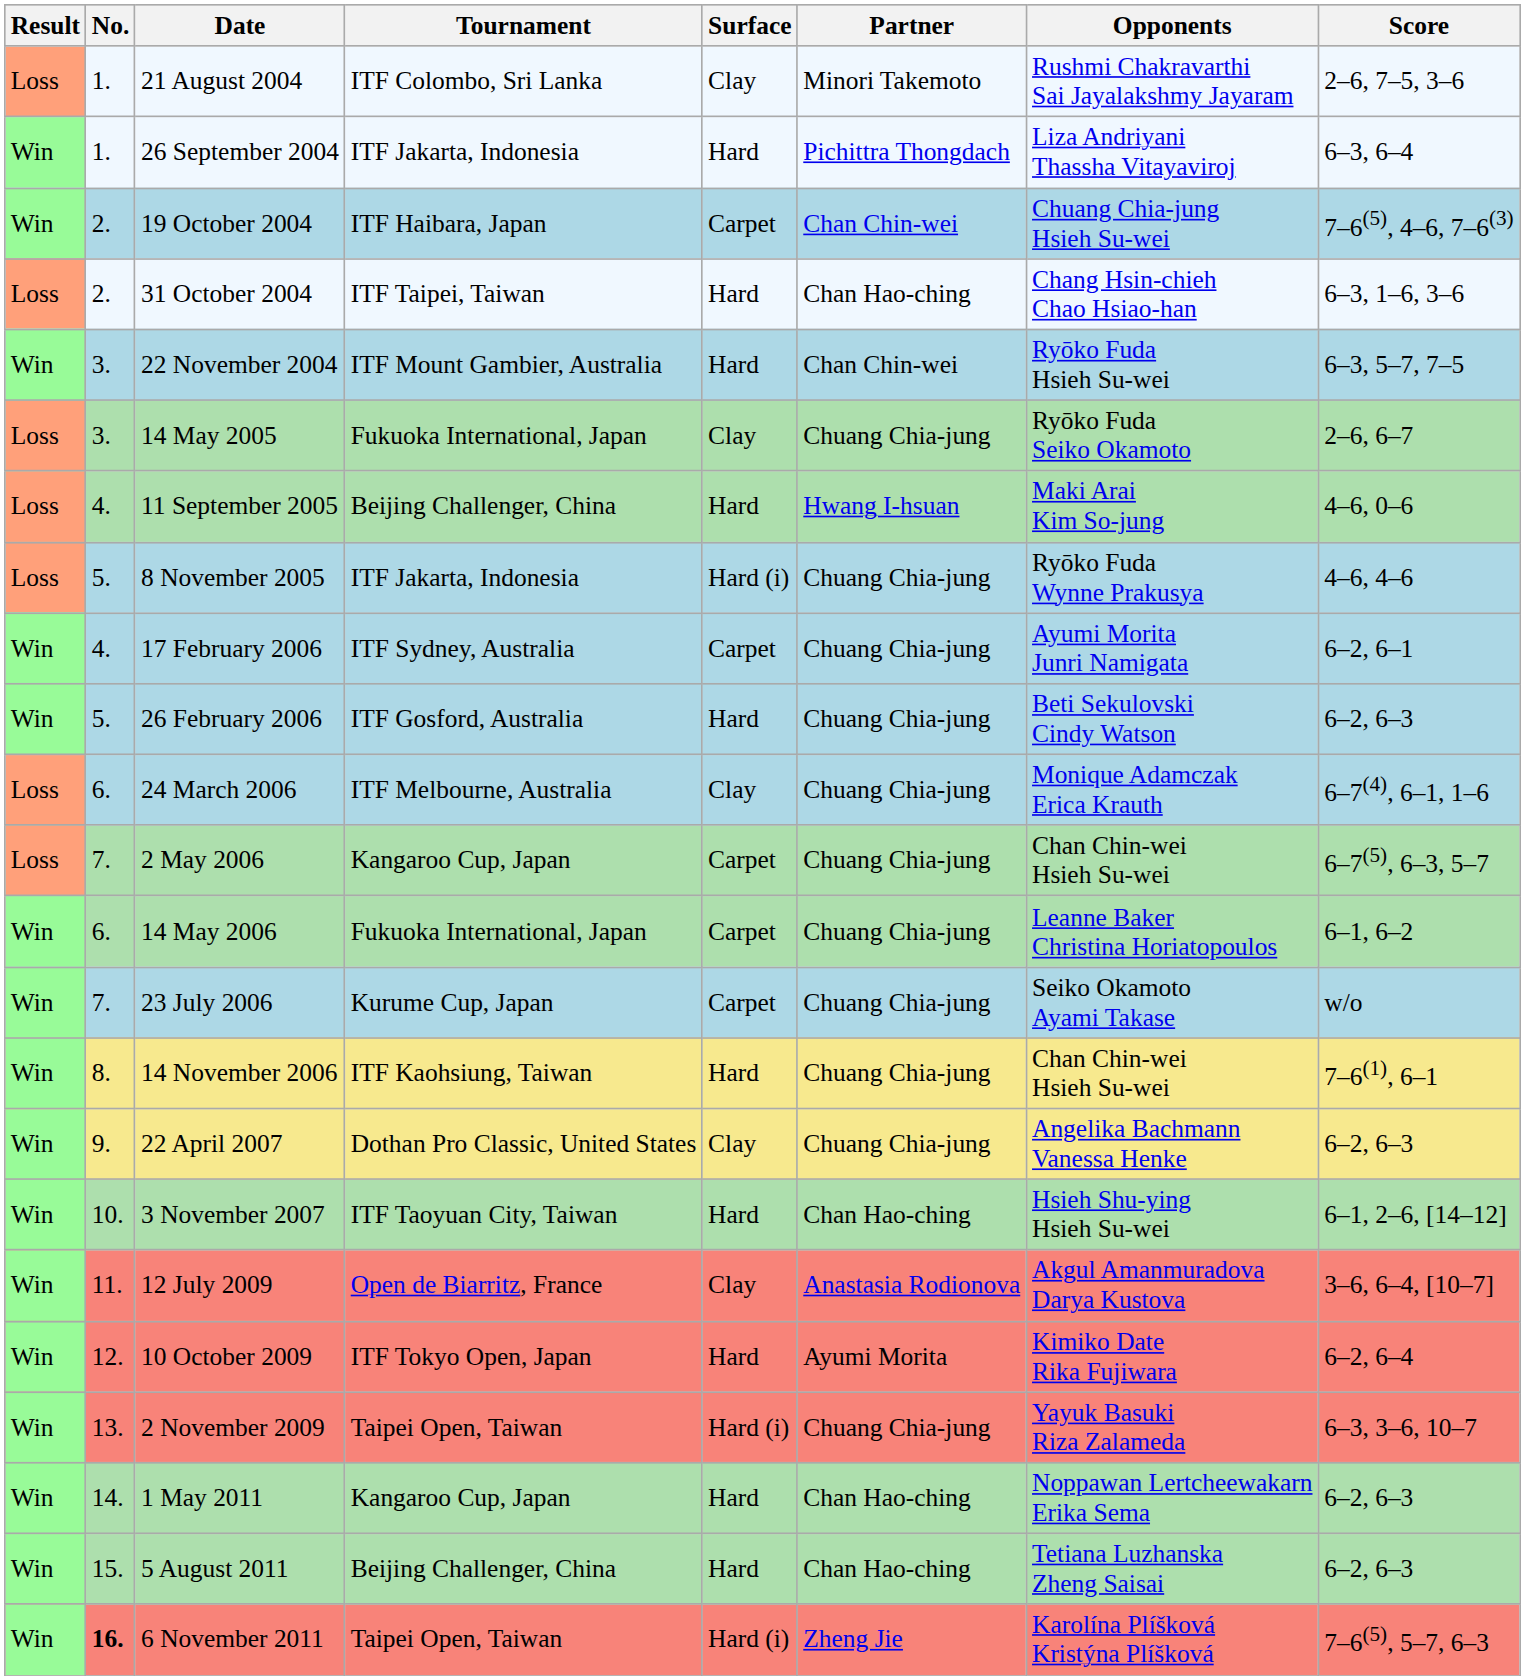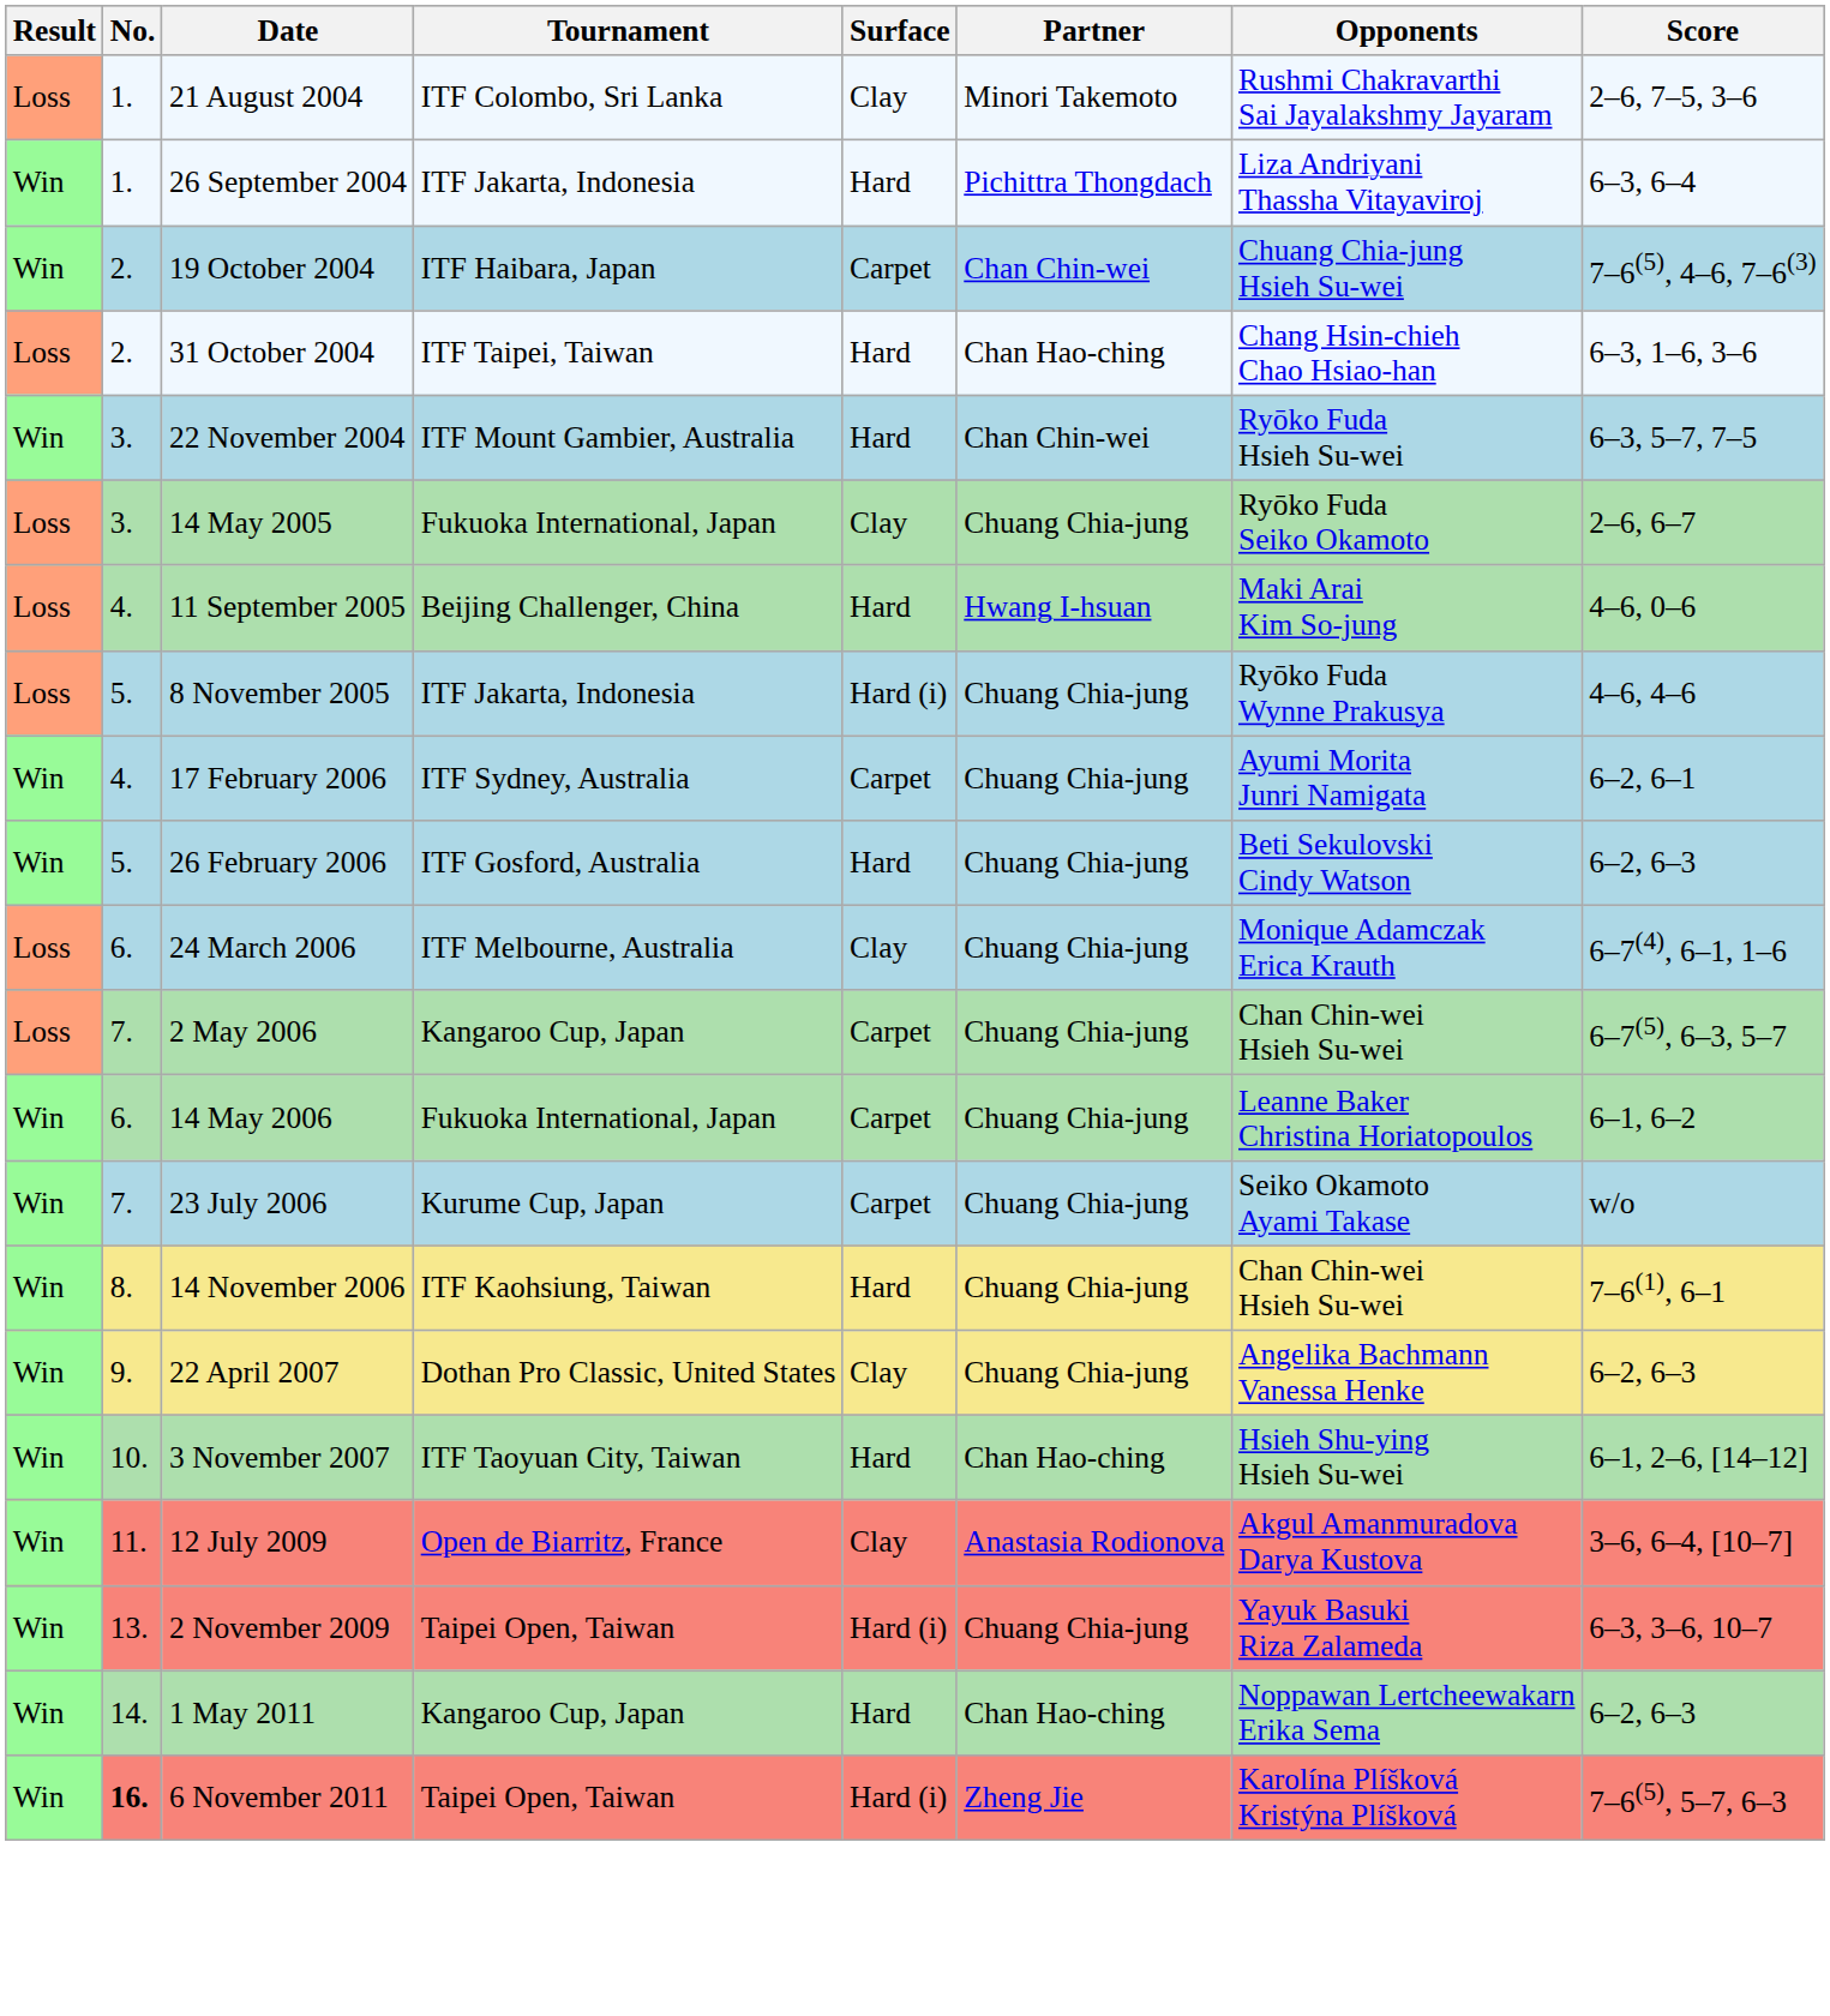 <table class="sortable wikitable" style=font-size:97%>
 <tr>
 <th>Result</th>
 <th class=unsortable>No.</th>
 <th>Date</th>
 <th>Tournament</th>
 <th>Surface</th>
 <th>Partner</th>
 <th>Opponents</th>
 <th class=unsortable>Score</th>
 </tr>
 <tr style="background:#f0f8ff;">
 <td style="background:#ffa07a;">Loss</td>
 <td>1.</td>
 <td>21 August 2004</td>
 <td>ITF Colombo, Sri Lanka</td>
 <td>Clay</td>
 <td> Minori Takemoto</td>
 <td> <a href='#'>Rushmi Chakravarthi</a> <br>  <a href='#'>Sai Jayalakshmy Jayaram</a></td>
 <td>2–6, 7–5, 3–6</td>
 </tr>
 <tr style="background:#f0f8ff;">
 <td style="background:#98fb98;">Win</td>
 <td>1.</td>
 <td>26 September 2004</td>
 <td>ITF Jakarta, Indonesia</td>
 <td>Hard</td>
 <td> <a href='#'>Pichittra Thongdach</a></td>
 <td> <a href='#'>Liza Andriyani</a>  <br>  <a href='#'>Thassha Vitayaviroj</a></td>
 <td>6–3, 6–4</td>
 </tr>
 <tr style="background:lightblue;">
 <td style="background:#98fb98;">Win</td>
 <td>2.</td>
 <td>19 October 2004</td>
 <td>ITF Haibara, Japan</td>
 <td>Carpet</td>
 <td> <a href='#'>Chan Chin-wei</a></td>
 <td> <a href='#'>Chuang Chia-jung</a> <br>  <a href='#'>Hsieh Su-wei</a></td>
 <td>7–6<sup>(5)</sup>, 4–6, 7–6<sup>(3)</sup></td>
 </tr>
 <tr style="background:#f0f8ff;">
 <td style="background:#ffa07a;">Loss</td>
 <td>2.</td>
 <td>31 October 2004</td>
 <td>ITF Taipei, Taiwan</td>
 <td>Hard</td>
 <td> Chan Hao-ching</td>
 <td> <a href='#'>Chang Hsin-chieh</a> <br>  <a href='#'>Chao Hsiao-han</a></td>
 <td>6–3, 1–6, 3–6</td>
 </tr>
 <tr style="background:lightblue;">
 <td style="background:#98fb98;">Win</td>
 <td>3.</td>
 <td>22 November 2004</td>
 <td>ITF Mount Gambier, Australia</td>
 <td>Hard</td>
 <td> Chan Chin-wei</td>
 <td> <a href='#'>Ryōko Fuda</a> <br>  Hsieh Su-wei</td>
 <td>6–3, 5–7, 7–5</td>
 </tr>
 <tr style="background:#addfad;">
 <td style="background:#ffa07a;">Loss</td>
 <td>3.</td>
 <td>14 May 2005</td>
 <td>Fukuoka International, Japan</td>
 <td>Clay</td>
 <td> Chuang Chia-jung</td>
 <td> Ryōko Fuda <br>  <a href='#'>Seiko Okamoto</a></td>
 <td>2–6, 6–7</td>
 </tr>
 <tr style="background:#addfad;">
 <td style="background:#ffa07a;">Loss</td>
 <td>4.</td>
 <td>11 September 2005</td>
 <td>Beijing Challenger, China</td>
 <td>Hard</td>
 <td> <a href='#'>Hwang I-hsuan</a></td>
 <td> <a href='#'>Maki Arai</a> <br>  <a href='#'>Kim So-jung</a></td>
 <td>4–6, 0–6</td>
 </tr>
 <tr style="background:lightblue;">
 <td style="background:#ffa07a;">Loss</td>
 <td>5.</td>
 <td>8 November 2005</td>
 <td>ITF Jakarta, Indonesia</td>
 <td>Hard (i)</td>
 <td> Chuang Chia-jung</td>
 <td> Ryōko Fuda <br>  <a href='#'>Wynne Prakusya</a></td>
 <td>4–6, 4–6</td>
 </tr>
 <tr style="background:lightblue;">
 <td style="background:#98fb98;">Win</td>
 <td>4.</td>
 <td>17 February 2006</td>
 <td>ITF Sydney, Australia</td>
 <td>Carpet</td>
 <td> Chuang Chia-jung</td>
 <td> <a href='#'>Ayumi Morita</a> <br>  <a href='#'>Junri Namigata</a></td>
 <td>6–2, 6–1</td>
 </tr>
 <tr style="background:lightblue;">
 <td style="background:#98fb98;">Win</td>
 <td>5.</td>
 <td>26 February 2006</td>
 <td>ITF Gosford, Australia</td>
 <td>Hard</td>
 <td> Chuang Chia-jung</td>
 <td> <a href='#'>Beti Sekulovski</a> <br>  <a href='#'>Cindy Watson</a></td>
 <td>6–2, 6–3</td>
 </tr>
 <tr style="background:lightblue;">
 <td style="background:#ffa07a;">Loss</td>
 <td>6.</td>
 <td>24 March 2006</td>
 <td>ITF Melbourne, Australia</td>
 <td>Clay</td>
 <td> Chuang Chia-jung</td>
 <td> <a href='#'>Monique Adamczak</a> <br>  <a href='#'>Erica Krauth</a></td>
 <td>6–7<sup>(4)</sup>, 6–1, 1–6</td>
 </tr>
 <tr style="background:#addfad;">
 <td style="background:#ffa07a;">Loss</td>
 <td>7.</td>
 <td>2 May 2006</td>
 <td>Kangaroo Cup, Japan</td>
 <td>Carpet</td>
 <td> Chuang Chia-jung</td>
 <td> Chan Chin-wei <br>  Hsieh Su-wei</td>
 <td>6–7<sup>(5)</sup>, 6–3, 5–7</td>
 </tr>
 <tr style="background:#addfad;">
 <td style="background:#98fb98;">Win</td>
 <td>6.</td>
 <td>14 May 2006</td>
 <td>Fukuoka International, Japan</td>
 <td>Carpet</td>
 <td> Chuang Chia-jung</td>
 <td> <a href='#'>Leanne Baker</a> <br>  <a href='#'>Christina Horiatopoulos</a></td>
 <td>6–1, 6–2</td>
 </tr>
 <tr style="background:lightblue;">
 <td style="background:#98fb98;">Win</td>
 <td>7.</td>
 <td>23 July 2006</td>
 <td>Kurume Cup, Japan</td>
 <td>Carpet</td>
 <td> Chuang Chia-jung</td>
 <td> Seiko Okamoto <br>  <a href='#'>Ayami Takase</a></td>
 <td>w/o</td>
 </tr>
 <tr style="background:#f7e98e;">
 <td style="background:#98fb98;">Win</td>
 <td>8.</td>
 <td>14 November 2006</td>
 <td>ITF Kaohsiung, Taiwan</td>
 <td>Hard</td>
 <td> Chuang Chia-jung</td>
 <td> Chan Chin-wei <br>  Hsieh Su-wei</td>
 <td>7–6<sup>(1)</sup>, 6–1</td>
 </tr>
 <tr style="background:#f7e98e;">
 <td style="background:#98fb98;">Win</td>
 <td>9.</td>
 <td>22 April 2007</td>
 <td>Dothan Pro Classic, United States</td>
 <td>Clay</td>
 <td> Chuang Chia-jung</td>
 <td> <a href='#'>Angelika Bachmann</a> <br>  <a href='#'>Vanessa Henke</a></td>
 <td>6–2, 6–3</td>
 </tr>
 <tr style="background:#addfad;">
 <td style="background:#98fb98;">Win</td>
 <td>10.</td>
 <td>3 November 2007</td>
 <td>ITF Taoyuan City, Taiwan</td>
 <td>Hard</td>
 <td> Chan Hao-ching</td>
 <td> <a href='#'>Hsieh Shu-ying</a> <br>  Hsieh Su-wei</td>
 <td>6–1, 2–6, [14–12]</td>
 </tr>
 <tr style="background:#f88379;">
 <td style="background:#98fb98;">Win</td>
 <td>11.</td>
 <td>12 July 2009</td>
 <td><a href='#'>Open de Biarritz</a>, France</td>
 <td>Clay</td>
 <td> <a href='#'>Anastasia Rodionova</a></td>
 <td> <a href='#'>Akgul Amanmuradova</a> <br>  <a href='#'>Darya Kustova</a></td>
 <td>3–6, 6–4, [10–7]</td>
 </tr>
 <tr style="background:#f88379;">
 <td style="background:#98fb98;">Win</td>
-<td>12.</td>
-<td>10 October 2009</td>
-<td>ITF Tokyo Open, Japan</td>
-<td>Hard</td>
-<td> Ayumi Morita</td>
-<td> <a href='#'>Kimiko Date</a> <br>  <a href='#'>Rika Fujiwara</a></td>
-<td>6–2, 6–4</td>
-</tr>
-<tr style="background:#f88379;">
-<td style="background:#98fb98;">Win</td>
 <td>13.</td>
 <td>2 November 2009</td>
 <td>Taipei Open, Taiwan</td>
 <td>Hard (i)</td>
 <td> Chuang Chia-jung</td>
 <td> <a href='#'>Yayuk Basuki</a> <br>  <a href='#'>Riza Zalameda</a></td>
 <td>6–3, 3–6, 10–7</td>
 </tr>
 <tr style="background:#addfad;">
 <td style="background:#98fb98;">Win</td>
 <td>14.</td>
 <td>1 May 2011</td>
 <td>Kangaroo Cup, Japan</td>
 <td>Hard</td>
 <td> Chan Hao-ching</td>
 <td> <a href='#'>Noppawan Lertcheewakarn</a> <br>  <a href='#'>Erika Sema</a></td>
 <td>6–2, 6–3</td>
 </tr>
-<tr style="background:#addfad;">
-<td style="background:#98fb98;">Win</td>
-<td>15.</td>
-<td>5 August 2011</td>
-<td>Beijing Challenger, China</td>
-<td>Hard</td>
-<td> Chan Hao-ching</td>
-<td> <a href='#'>Tetiana Luzhanska</a> <br>  <a href='#'>Zheng Saisai</a></td>
-<td>6–2, 6–3</td>
-</tr>
 <tr style="background:#f88379;">
 <td style="background:#98fb98;">Win</td>
 <td><strong>16.</strong></td>
 <td>6 November 2011</td>
 <td>Taipei Open, Taiwan</td>
 <td>Hard (i)</td>
 <td> <a href='#'>Zheng Jie</a></td>
 <td> <a href='#'>Karolína Plíšková</a> <br>  <a href='#'>Kristýna Plíšková</a></td>
 <td>7–6<sup>(5)</sup>, 5–7, 6–3</td>
 </tr>
 </table>
